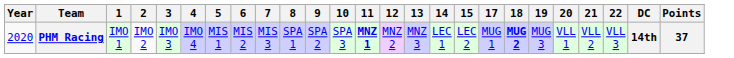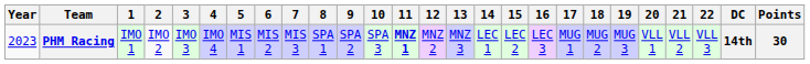 <table class="wikitable" style="text-align:center; font-size:85%">
 <tr>
 <th>Year</th>
 <th>Team</th>
 <th>1</th>
 <th>2</th>
 <th>3</th>
 <th>4</th>
 <th>5</th>
 <th>6</th>
 <th>7</th>
 <th>8</th>
 <th>9</th>
 <th>10</th>
 <th>11</th>
 <th>12</th>
 <th>13</th>
 <th>14</th>
 <th>15</th>
+<th>16</th>
 <th>17</th>
 <th>18</th>
 <th>19</th>
 <th>20</th>
 <th>21</th>
 <th>22</th>
 <th>DC</th>
 <th>Points</th>
 </tr>
 <tr>
-<td><a href='#'>2020</a></td>
+<td><a href='#'>2023</a></td>
 <th nowrap><a href='#'>PHM Racing</a></th>
 <td style="background:#DFFFDF;"><a href='#'>IMO<br>1</a><br></td>
 <td><a href='#'>IMO<br>2</a></td>
 <td style="background:#DFFFDF;"><a href='#'>IMO<br>3</a><br></td>
 <td style="background:#CFCFFF;"><a href='#'>IMO<br>4</a><br></td>
 <td style="background:#CFCFFF;"><a href='#'>MIS<br>1</a><br></td>
 <td style="background:#CFCFFF;"><a href='#'>MIS<br>2</a><br></td>
 <td style="background:#CFCFFF;"><a href='#'>MIS<br>3</a><br></td>
 <td style="background:#CFCFFF;"><a href='#'>SPA<br>1</a><br></td>
 <td style="background:#CFCFFF;"><a href='#'>SPA<br>2</a><br></td>
 <td style="background:#DFFFDF;"><a href='#'>SPA<br>3</a><br></td>
 <td style="background:#DFFFDF;"><strong><a href='#'>MNZ<br>1</a><br></strong></td>
 <td style="background:#EFCFFF;"><a href='#'>MNZ<br>2</a><br></td>
 <td style="background:#CFCFFF;"><a href='#'>MNZ<br>3</a><br></td>
 <td style="background:#DFFFDF;"><a href='#'>LEC<br>1</a><br></td>
 <td style="background:#DFFFDF;"><a href='#'>LEC<br>2</a><br></td>
+<td style="background:#EFCFFF;"><a href='#'>LEC<br>3</a><br></td>
 <td style="background:#CFCFFF;"><a href='#'>MUG<br>1</a><br></td>
-<td style="background:#CFCFFF;"><strong><a href='#'>MUG<br>2</a><br></strong></td>
+<td style="background:#CFCFFF;"><a href='#'>MUG<br>2</a><br></td>
 <td style="background:#CFCFFF;"><a href='#'>MUG<br>3</a><br></td>
 <td style="background:#DFFFDF;"><a href='#'>VLL<br>1</a><br></td>
 <td style="background:#DFFFDF;"><a href='#'>VLL<br>2</a><br></td>
 <td style="background:#DFFFDF;"><a href='#'>VLL<br>3</a><br></td>
 <th>14th</th>
-<th>37</th>
+<th>30</th>
 </tr>
 </table>
